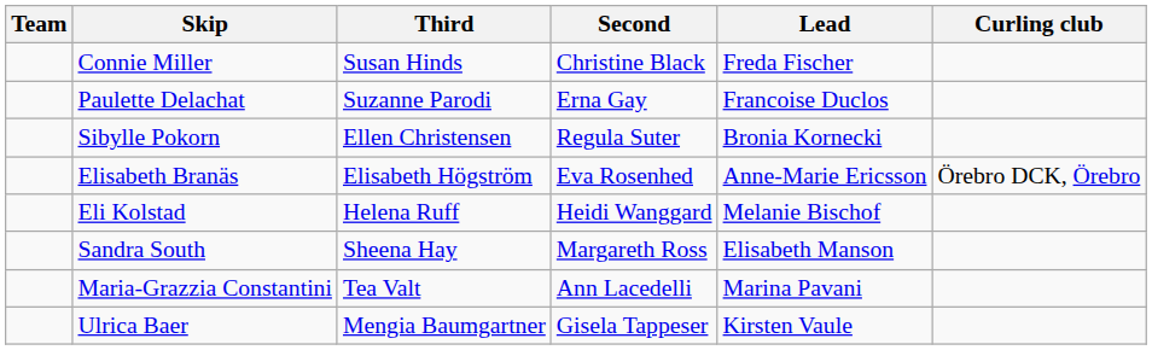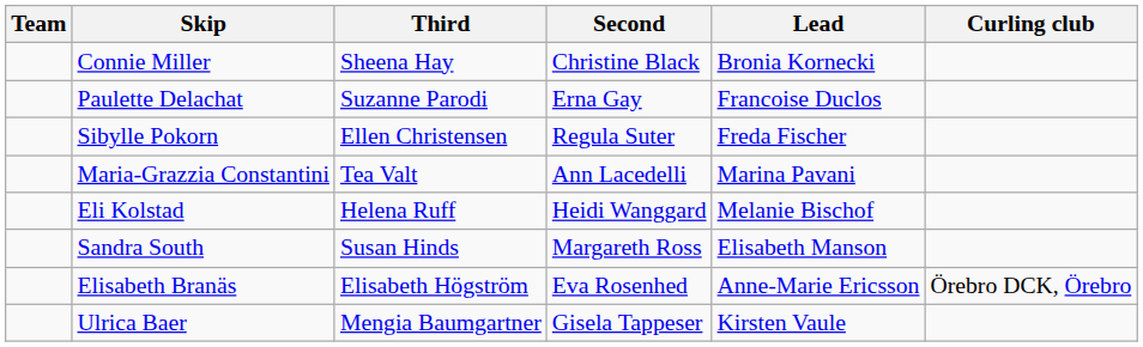 <table class="wikitable">
 <tr>
 <th>Team</th>
 <th>Skip</th>
 <th>Third</th>
 <th>Second</th>
 <th>Lead</th>
 <th>Curling club</th>
 </tr>
 <tr>
 <td></td>
 <td><a href='#'>Connie Miller</a></td>
-<td><a href='#'>Susan Hinds</a></td>
+<td><a href='#'>Sheena Hay</a></td>
 <td><a href='#'>Christine Black</a></td>
-<td><a href='#'>Freda Fischer</a></td>
+<td><a href='#'>Bronia Kornecki</a></td>
 <td></td>
 </tr>
 <tr>
 <td></td>
 <td><a href='#'>Paulette Delachat</a></td>
 <td><a href='#'>Suzanne Parodi</a></td>
 <td><a href='#'>Erna Gay</a></td>
 <td><a href='#'>Francoise Duclos</a></td>
 <td></td>
 </tr>
 <tr>
 <td></td>
 <td><a href='#'>Sibylle Pokorn</a></td>
 <td><a href='#'>Ellen Christensen</a></td>
 <td><a href='#'>Regula Suter</a></td>
-<td><a href='#'>Bronia Kornecki</a></td>
+<td><a href='#'>Freda Fischer</a></td>
+<td></td>
+</tr>
+<tr>
+<td></td>
+<td><a href='#'>Maria-Grazzia Constantini</a></td>
+<td><a href='#'>Tea Valt</a></td>
+<td><a href='#'>Ann Lacedelli</a></td>
+<td><a href='#'>Marina Pavani</a></td>
+<td></td>
+</tr>
+<tr>
+<td></td>
+<td><a href='#'>Eli Kolstad</a></td>
+<td><a href='#'>Helena Ruff</a></td>
+<td><a href='#'>Heidi Wanggard</a></td>
+<td><a href='#'>Melanie Bischof</a></td>
+<td></td>
+</tr>
+<tr>
+<td></td>
+<td><a href='#'>Sandra South</a></td>
+<td><a href='#'>Susan Hinds</a></td>
+<td><a href='#'>Margareth Ross</a></td>
+<td><a href='#'>Elisabeth Manson</a></td>
 <td></td>
 </tr>
 <tr>
 <td></td>
 <td><a href='#'>Elisabeth Branäs</a></td>
 <td><a href='#'>Elisabeth Högström</a></td>
 <td><a href='#'>Eva Rosenhed</a></td>
 <td><a href='#'>Anne-Marie Ericsson</a></td>
 <td>Örebro DCK, <a href='#'>Örebro</a></td>
 </tr>
 <tr>
 <td></td>
-<td><a href='#'>Eli Kolstad</a></td>
-<td><a href='#'>Helena Ruff</a></td>
-<td><a href='#'>Heidi Wanggard</a></td>
-<td><a href='#'>Melanie Bischof</a></td>
-<td></td>
-</tr>
-<tr>
-<td></td>
-<td><a href='#'>Sandra South</a></td>
-<td><a href='#'>Sheena Hay</a></td>
-<td><a href='#'>Margareth Ross</a></td>
-<td><a href='#'>Elisabeth Manson</a></td>
-<td></td>
-</tr>
-<tr>
-<td></td>
-<td><a href='#'>Maria-Grazzia Constantini</a></td>
-<td><a href='#'>Tea Valt</a></td>
-<td><a href='#'>Ann Lacedelli</a></td>
-<td><a href='#'>Marina Pavani</a></td>
-<td></td>
-</tr>
-<tr>
-<td></td>
 <td><a href='#'>Ulrica Baer</a></td>
 <td><a href='#'>Mengia Baumgartner</a></td>
 <td><a href='#'>Gisela Tappeser</a></td>
 <td><a href='#'>Kirsten Vaule</a></td>
 <td></td>
 </tr>
 </table>
